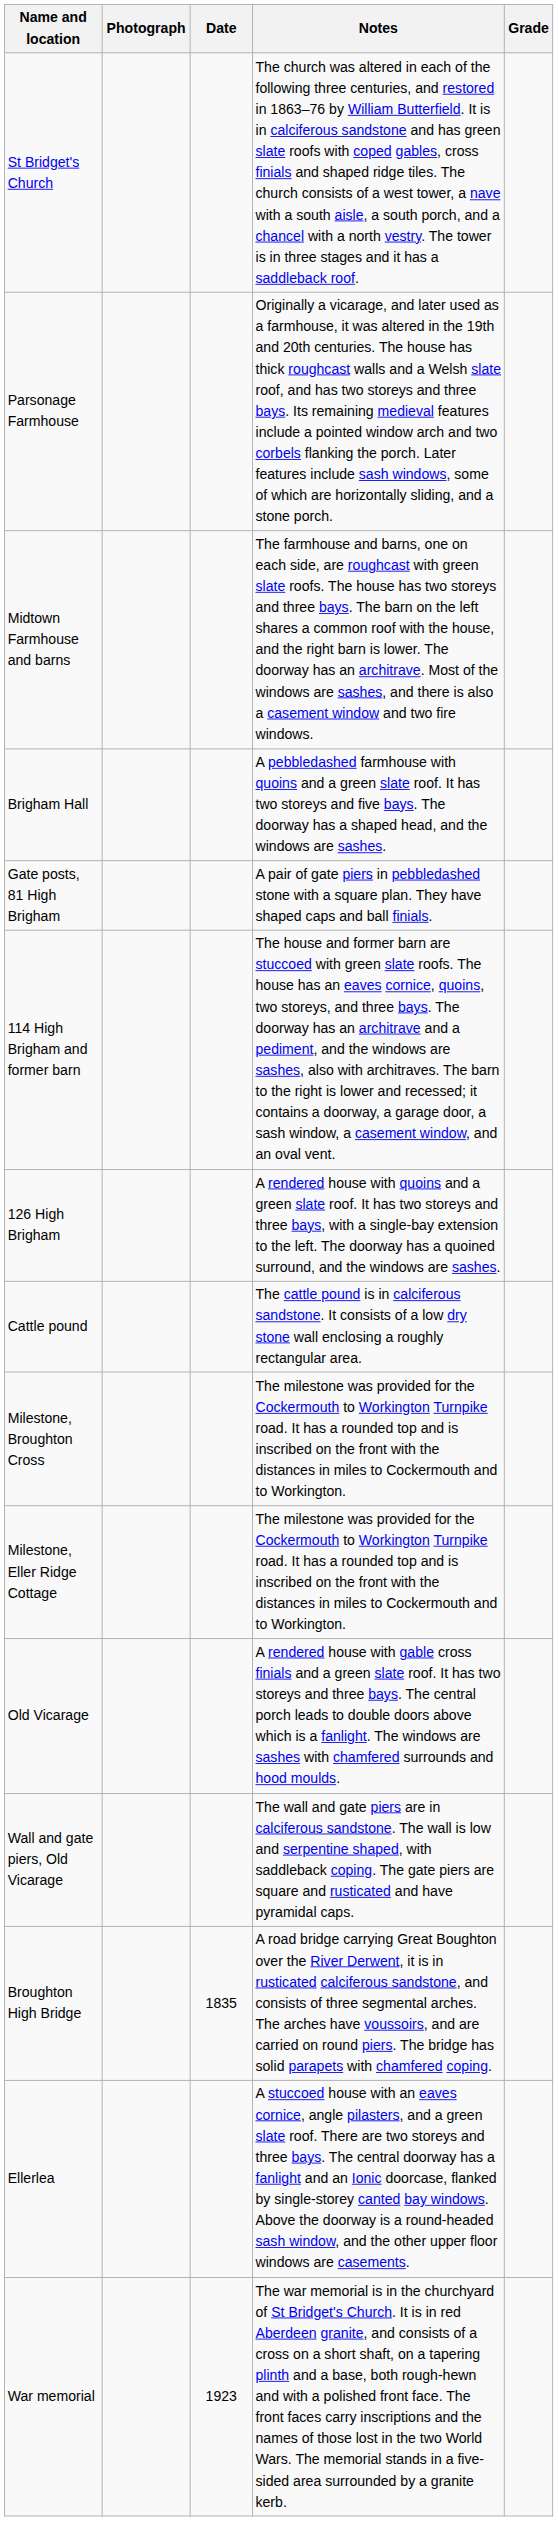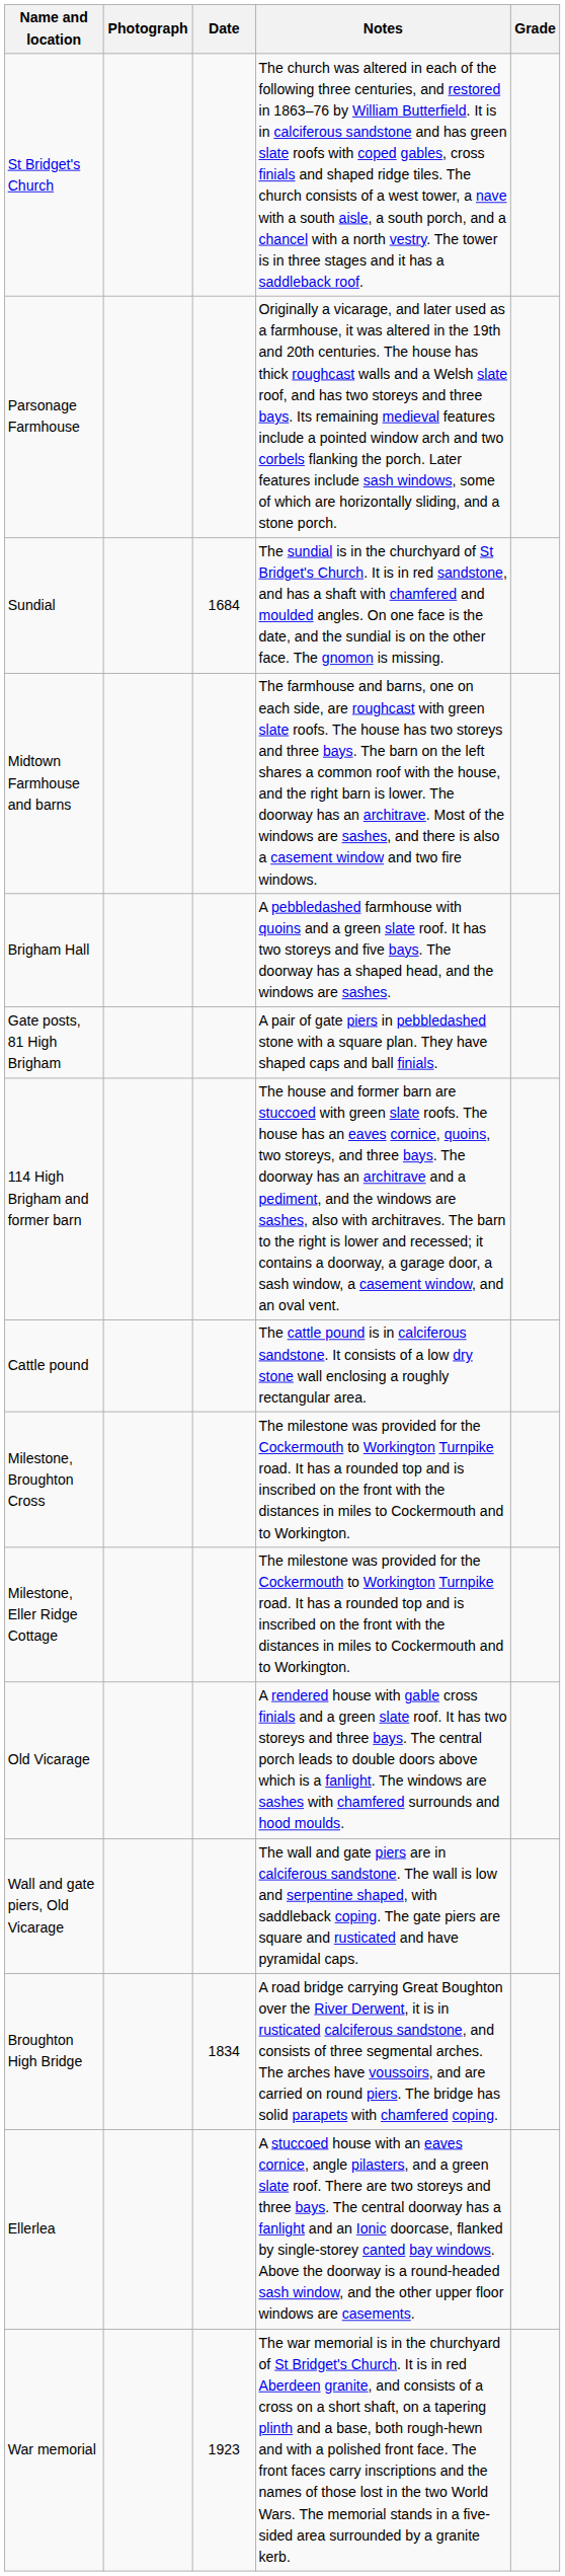 <table class="wikitable sortable plainrowheaders" style="width:100%;border:0px;text-align:left;line-height:150%;">
 <tr>
 <th scope="col"  style="width:150px">Name and location</th>
 <th scope="col"  style="width:100px" class="unsortable">Photograph</th>
 <th scope="col"  style="width:120px">Date</th>
 <th scope="col"  style="width:650px" class="unsortable">Notes</th>
 <th scope="col"  style="width:50px">Grade</th>
 </tr>
 <tr>
 <td><a href='#'>St Bridget's Church</a><br><small></small></td>
 <td></td>
 <td align="center"></td>
 <td>The church was altered in each of the following three centuries, and <a href='#'>restored</a> in 1863–76 by <a href='#'>William Butterfield</a>.  It is in <a href='#'>calciferous sandstone</a> and has green <a href='#'>slate</a> roofs with <a href='#'>coped</a> <a href='#'>gables</a>, cross <a href='#'>finials</a> and shaped ridge tiles.  The church consists of a west tower, a <a href='#'>nave</a> with a south <a href='#'>aisle</a>, a south porch, and a <a href='#'>chancel</a> with a north <a href='#'>vestry</a>.  The tower is in three stages and it has a <a href='#'>saddleback roof</a>.</td>
 <td align="center" ></td>
 </tr>
 <tr>
 <td>Parsonage Farmhouse<br><small></small></td>
 <td></td>
 <td align="center"></td>
 <td>Originally a vicarage, and later used as a farmhouse, it was altered in the 19th and 20th centuries.  The house has thick <a href='#'>roughcast</a> walls and a Welsh <a href='#'>slate</a> roof, and has two storeys and three <a href='#'>bays</a>.  Its remaining <a href='#'>medieval</a> features include a pointed window arch and two <a href='#'>corbels</a> flanking the porch.  Later features include <a href='#'>sash windows</a>, some of which are horizontally sliding, and a stone porch.</td>
+<td align="center" ></td>
+</tr>
+<tr>
+<td>Sundial<br><small></small></td>
+<td></td>
+<td align="center">1684</td>
+<td>The <a href='#'>sundial</a> is in the churchyard of <a href='#'>St Bridget's Church</a>.  It is in red <a href='#'>sandstone</a>, and has a shaft with <a href='#'>chamfered</a> and <a href='#'>moulded</a> angles.  On one face is the date, and the sundial is on the other face.  The <a href='#'>gnomon</a> is missing.</td>
 <td align="center" ></td>
 </tr>
 <tr>
 <td>Midtown Farmhouse and barns<br><small></small></td>
 <td></td>
 <td align="center"></td>
 <td>The farmhouse and barns, one on each side, are <a href='#'>roughcast</a> with green <a href='#'>slate</a> roofs.  The house has two storeys and three <a href='#'>bays</a>.  The barn on the left shares a common roof with the house, and the right barn is lower.  The doorway has an <a href='#'>architrave</a>.  Most of the windows are <a href='#'>sashes</a>, and there is also a <a href='#'>casement window</a> and two fire windows.</td>
 <td align="center" ></td>
 </tr>
 <tr>
 <td>Brigham Hall<br><small></small></td>
 <td></td>
 <td align="center"></td>
 <td>A <a href='#'>pebbledashed</a> farmhouse with <a href='#'>quoins</a> and a green <a href='#'>slate</a> roof.  It has two storeys and five <a href='#'>bays</a>.  The doorway has a shaped head, and the windows are <a href='#'>sashes</a>.</td>
 <td align="center" ></td>
 </tr>
 <tr>
 <td>Gate posts, 81 High Brigham<br><small></small></td>
 <td></td>
 <td align="center"></td>
 <td>A pair of gate <a href='#'>piers</a> in <a href='#'>pebbledashed</a> stone with a square plan.  They have shaped caps and ball <a href='#'>finials</a>.</td>
 <td align="center" ></td>
 </tr>
 <tr>
 <td>114 High Brigham and former barn<br><small></small></td>
 <td></td>
 <td align="center"></td>
 <td>The house and former barn are <a href='#'>stuccoed</a> with green <a href='#'>slate</a> roofs.  The house has an <a href='#'>eaves</a> <a href='#'>cornice</a>, <a href='#'>quoins</a>, two storeys, and three <a href='#'>bays</a>.  The doorway has an <a href='#'>architrave</a> and a <a href='#'>pediment</a>, and the windows are <a href='#'>sashes</a>, also with architraves.  The barn to the right is lower and recessed; it contains a doorway, a garage door, a sash window, a <a href='#'>casement window</a>, and an oval vent.</td>
-<td align="center" ></td>
-</tr>
-<tr>
-<td>126 High Brigham<br><small></small></td>
-<td></td>
-<td align="center"></td>
-<td>A <a href='#'>rendered</a> house with <a href='#'>quoins</a> and a green <a href='#'>slate</a> roof.  It has two storeys and three <a href='#'>bays</a>, with a single-bay extension to the left.  The doorway has a quoined surround, and the windows are <a href='#'>sashes</a>.</td>
 <td align="center" ></td>
 </tr>
 <tr>
 <td>Cattle pound<br><small></small></td>
 <td></td>
 <td align="center"></td>
 <td>The <a href='#'>cattle pound</a> is in  <a href='#'>calciferous sandstone</a>.  It consists of a low <a href='#'>dry stone</a> wall enclosing a roughly rectangular area.</td>
 <td align="center" ></td>
 </tr>
 <tr>
 <td>Milestone, Broughton Cross<br><small></small></td>
 <td></td>
 <td align="center"></td>
 <td>The milestone was provided for the <a href='#'>Cockermouth</a> to <a href='#'>Workington</a> <a href='#'>Turnpike</a> road.  It has a rounded top and is inscribed on the front with the distances in miles to Cockermouth and to Workington.</td>
 <td align="center" ></td>
 </tr>
 <tr>
 <td>Milestone, Eller Ridge Cottage<br><small></small></td>
 <td></td>
 <td align="center"></td>
 <td>The milestone was provided for the <a href='#'>Cockermouth</a> to <a href='#'>Workington</a> <a href='#'>Turnpike</a> road.  It has a rounded top and is inscribed on the front with the distances in miles to Cockermouth and to Workington.</td>
 <td align="center" ></td>
 </tr>
 <tr>
 <td>Old Vicarage<br><small></small></td>
 <td></td>
 <td align="center"></td>
 <td>A <a href='#'>rendered</a> house with <a href='#'>gable</a> cross <a href='#'>finials</a> and a green <a href='#'>slate</a> roof.  It has two storeys and three <a href='#'>bays</a>.  The central porch leads to double doors above which is a <a href='#'>fanlight</a>.  The windows are <a href='#'>sashes</a> with <a href='#'>chamfered</a> surrounds and <a href='#'>hood moulds</a>.</td>
 <td align="center" ></td>
 </tr>
 <tr>
 <td>Wall and gate piers, Old Vicarage<br><small></small></td>
 <td></td>
 <td align="center"></td>
 <td>The wall and gate <a href='#'>piers</a> are in <a href='#'>calciferous sandstone</a>.  The wall is low and <a href='#'>serpentine shaped</a>, with saddleback <a href='#'>coping</a>.  The gate piers are square and <a href='#'>rusticated</a> and have pyramidal caps.</td>
 <td align="center" ></td>
 </tr>
 <tr>
 <td>Broughton High Bridge<br><small></small></td>
 <td></td>
-<td align="center">1835</td>
+<td align="center">1834</td>
 <td>A road bridge carrying Great Boughton over the <a href='#'>River Derwent</a>, it is in <a href='#'>rusticated</a> <a href='#'>calciferous sandstone</a>, and consists of three segmental arches.  The arches have <a href='#'>voussoirs</a>, and are carried on round <a href='#'>piers</a>.  The bridge has solid <a href='#'>parapets</a> with <a href='#'>chamfered</a> <a href='#'>coping</a>.</td>
 <td align="center" ></td>
 </tr>
 <tr>
 <td>Ellerlea<br><small></small></td>
 <td></td>
 <td align="center"></td>
 <td>A <a href='#'>stuccoed</a> house with an <a href='#'>eaves</a> <a href='#'>cornice</a>, angle <a href='#'>pilasters</a>, and a green <a href='#'>slate</a> roof.  There are two storeys and three <a href='#'>bays</a>.  The central doorway has a <a href='#'>fanlight</a> and an <a href='#'>Ionic</a> doorcase, flanked by single-storey <a href='#'>canted</a> <a href='#'>bay windows</a>.  Above the doorway is a round-headed <a href='#'>sash window</a>, and the other upper floor windows are <a href='#'>casements</a>.</td>
 <td align="center" ></td>
 </tr>
 <tr>
 <td>War memorial<br><small></small></td>
 <td></td>
 <td align="center">1923</td>
 <td>The war memorial is in the churchyard of <a href='#'>St Bridget's Church</a>.  It is in red <a href='#'>Aberdeen</a> <a href='#'>granite</a>, and consists of a cross on a short shaft, on a tapering <a href='#'>plinth</a> and a base, both rough-hewn and with a polished front face.  The front faces carry inscriptions and the names of those lost in the two World Wars.  The memorial stands in a five-sided area surrounded by a granite kerb.</td>
 <td align="center" ></td>
 </tr>
 <tr>
 </tr>
 </table>
